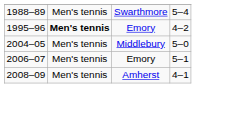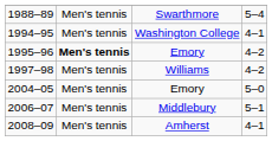 <table class="wikitable" style="text-align:center">
 <tr align="center">
 </tr>
 <tr align="center" bgcolor="">
 <td>1988–89</td>
 <td>Men's tennis</td>
 <td><a href='#'>Swarthmore</a></td>
 <td>5–4</td>
 </tr>
 <tr align="center" bgcolor="">
+<td>1994–95</td>
+<td>Men's tennis</td>
+<td><a href='#'>Washington College</a></td>
+<td>4–1</td>
+</tr>
+<tr align="center" bgcolor="">
 <td>1995–96</td>
 <td><strong>Men's tennis</strong></td>
 <td><a href='#'>Emory</a></td>
 <td>4–2</td>
 </tr>
 <tr align="center" bgcolor="">
+<td>1997–98</td>
+<td>Men's tennis</td>
+<td><a href='#'>Williams</a></td>
+<td>4–2</td>
+</tr>
+<tr align="center" bgcolor="">
 <td>2004–05</td>
 <td>Men's tennis</td>
-<td><a href='#'>Middlebury</a></td>
+<td>Emory</td>
 <td>5–0</td>
 </tr>
 <tr align="center" bgcolor="">
 <td>2006–07</td>
 <td>Men's tennis</td>
-<td>Emory</td>
+<td><a href='#'>Middlebury</a></td>
 <td>5–1</td>
 </tr>
 <tr align="center" bgcolor="">
 <td>2008–09</td>
 <td>Men's tennis</td>
 <td><a href='#'>Amherst</a></td>
 <td>4–1</td>
 </tr>
 </table>
